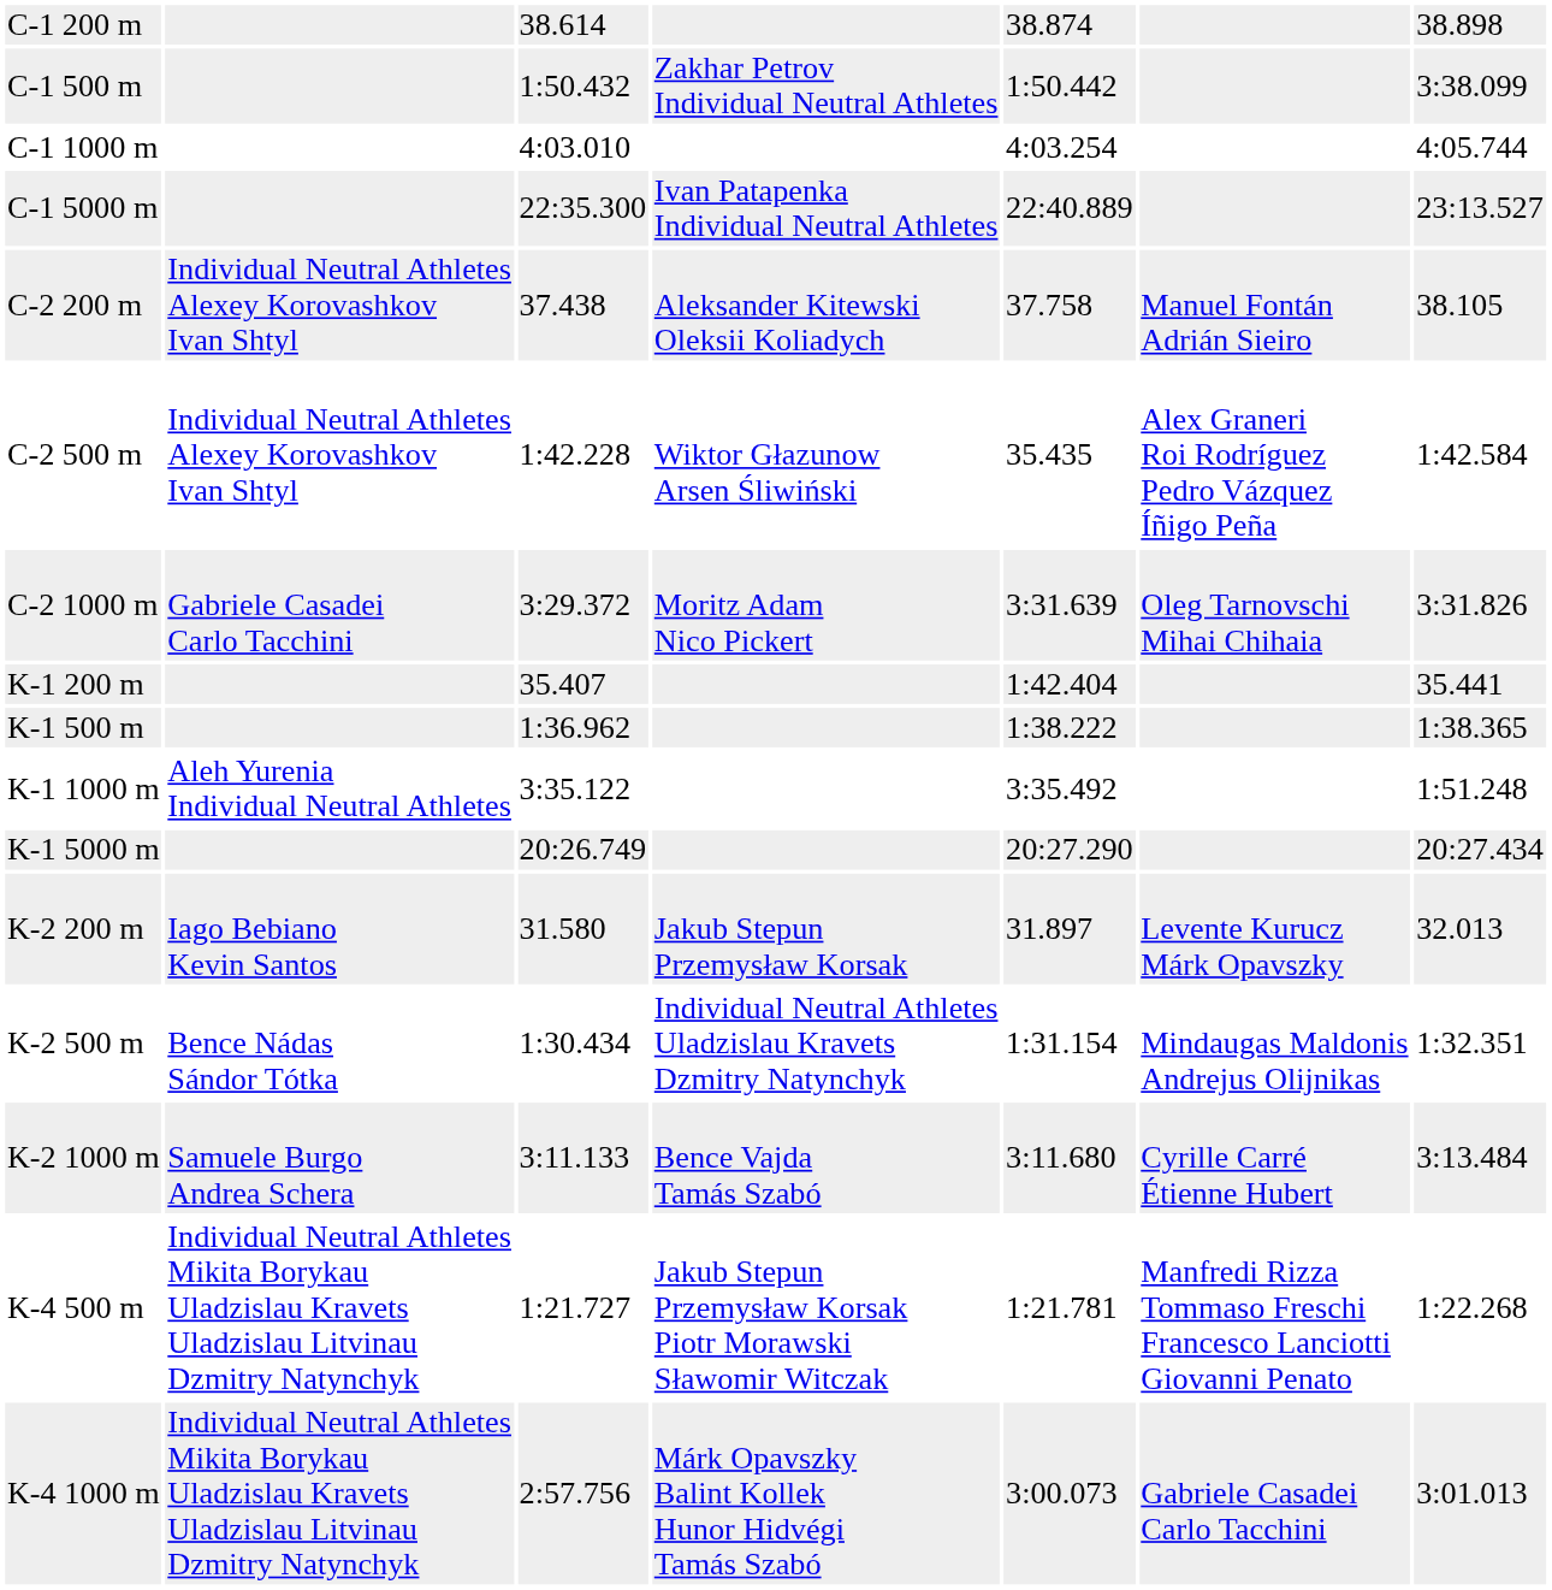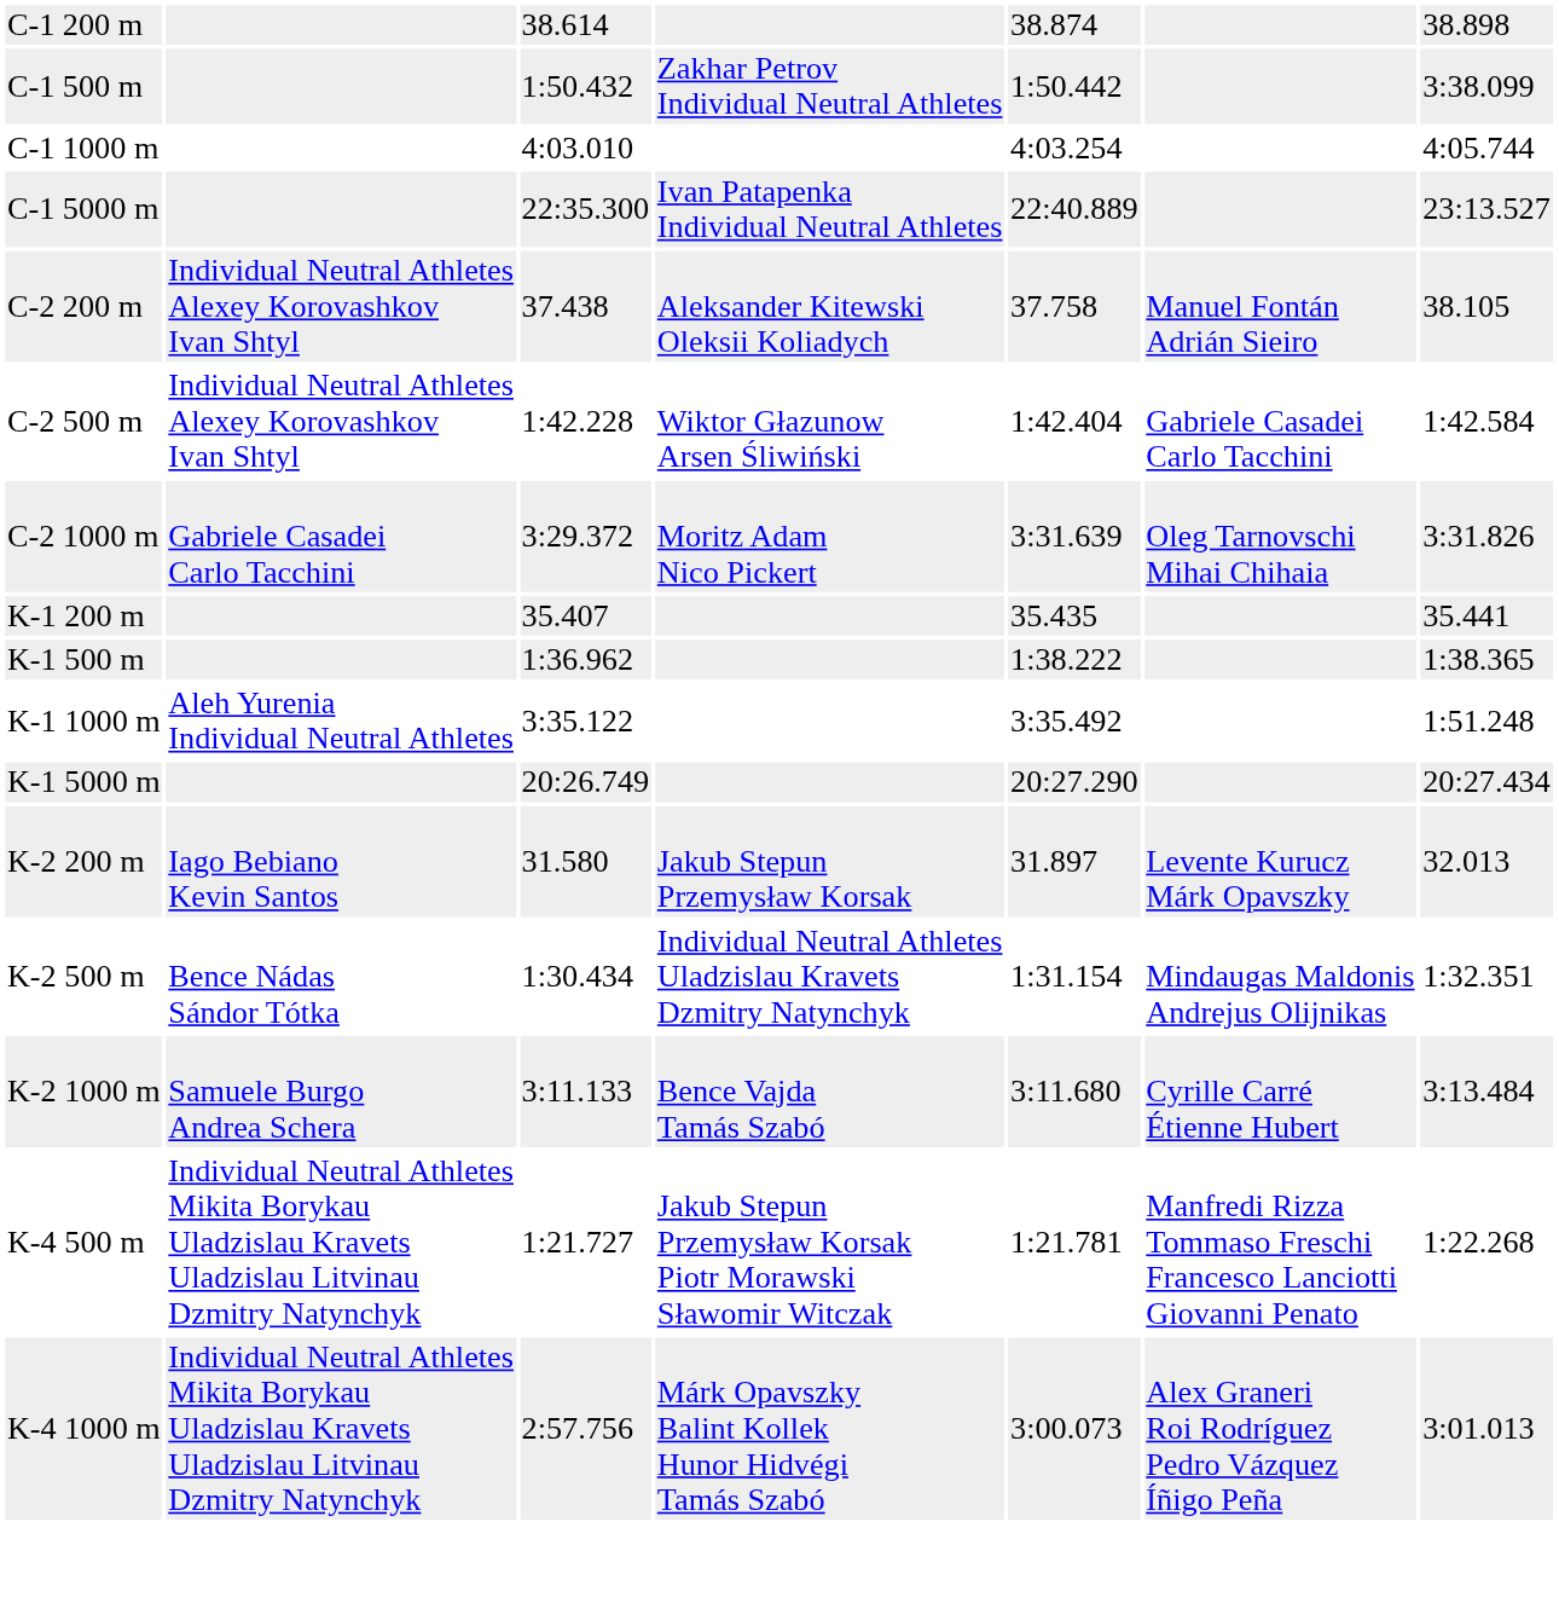 <table>
 <tr style="background:#eee; width:100%;">
 <td>C-1 200 m</td>
 <td></td>
 <td>38.614</td>
 <td></td>
 <td>38.874</td>
 <td></td>
 <td>38.898</td>
 </tr>
 <tr style="background:#eee; width:100%;">
 <td>C-1 500 m</td>
 <td></td>
 <td>1:50.432</td>
 <td><a href='#'>Zakhar Petrov</a><br> <a href='#'>Individual Neutral Athletes</a></td>
 <td>1:50.442</td>
 <td></td>
 <td>3:38.099</td>
 </tr>
 <tr>
 <td>C-1 1000 m</td>
 <td></td>
 <td>4:03.010</td>
 <td></td>
 <td>4:03.254</td>
 <td></td>
 <td>4:05.744</td>
 </tr>
 <tr style="background:#eee; width:100%;">
 <td>C-1 5000 m</td>
 <td></td>
 <td>22:35.300</td>
 <td><a href='#'>Ivan Patapenka</a><br> <a href='#'>Individual Neutral Athletes</a></td>
 <td>22:40.889</td>
 <td></td>
 <td>23:13.527</td>
 </tr>
 <tr style="background:#eee; width:100%;">
 <td>C-2 200 m</td>
 <td> <a href='#'>Individual Neutral Athletes</a><br><a href='#'>Alexey Korovashkov</a><br><a href='#'>Ivan Shtyl</a></td>
 <td>37.438</td>
 <td><br><a href='#'>Aleksander Kitewski</a><br><a href='#'>Oleksii Koliadych</a></td>
 <td>37.758</td>
 <td><br><a href='#'>Manuel Fontán</a><br><a href='#'>Adrián Sieiro</a></td>
 <td>38.105</td>
 </tr>
 <tr>
 <td>C-2 500 m</td>
 <td> <a href='#'>Individual Neutral Athletes</a><br><a href='#'>Alexey Korovashkov</a><br><a href='#'>Ivan Shtyl</a></td>
 <td>1:42.228</td>
 <td><br><a href='#'>Wiktor Głazunow</a><br><a href='#'>Arsen Śliwiński</a></td>
-<td>35.435</td>
-<td><br><a href='#'>Alex Graneri</a><br><a href='#'>Roi Rodríguez</a><br><a href='#'>Pedro Vázquez</a><br><a href='#'>Íñigo Peña</a></td>
+<td>1:42.404</td>
+<td><br><a href='#'>Gabriele Casadei</a><br><a href='#'>Carlo Tacchini</a></td>
 <td>1:42.584</td>
 </tr>
 <tr style="background:#eee; width:100%;">
 <td>C-2 1000 m</td>
 <td><br><a href='#'>Gabriele Casadei</a><br><a href='#'>Carlo Tacchini</a></td>
 <td>3:29.372</td>
 <td><br><a href='#'>Moritz Adam</a><br><a href='#'>Nico Pickert</a></td>
 <td>3:31.639</td>
 <td><br><a href='#'>Oleg Tarnovschi</a><br><a href='#'>Mihai Chihaia</a></td>
 <td>3:31.826</td>
 </tr>
 <tr style="background:#eee; width:100%;">
 <td>K-1 200 m</td>
 <td></td>
 <td>35.407</td>
 <td></td>
-<td>1:42.404</td>
+<td>35.435</td>
 <td></td>
 <td>35.441</td>
 </tr>
 <tr style="background:#eee; width:100%;">
 <td>K-1 500 m</td>
 <td></td>
 <td>1:36.962</td>
 <td></td>
 <td>1:38.222</td>
 <td></td>
 <td>1:38.365</td>
 </tr>
 <tr>
 <td>K-1 1000 m</td>
 <td><a href='#'>Aleh Yurenia</a><br> <a href='#'>Individual Neutral Athletes</a></td>
 <td>3:35.122</td>
 <td></td>
 <td>3:35.492</td>
 <td></td>
 <td>1:51.248</td>
 </tr>
 <tr style="background:#eee; width:100%;">
 <td>K-1 5000 m</td>
 <td></td>
 <td>20:26.749</td>
 <td></td>
 <td>20:27.290</td>
 <td></td>
 <td>20:27.434</td>
 </tr>
 <tr style="background:#eee; width:100%;">
 <td>K-2 200 m</td>
 <td><br><a href='#'>Iago Bebiano</a><br><a href='#'>Kevin Santos</a></td>
 <td>31.580</td>
 <td><br><a href='#'>Jakub Stepun</a><br><a href='#'>Przemysław Korsak</a></td>
 <td>31.897</td>
 <td><br><a href='#'>Levente Kurucz</a><br><a href='#'>Márk Opavszky</a></td>
 <td>32.013</td>
 </tr>
 <tr>
 <td>K-2 500 m</td>
 <td><br><a href='#'>Bence Nádas</a><br><a href='#'>Sándor Tótka</a></td>
 <td>1:30.434</td>
 <td> <a href='#'>Individual Neutral Athletes</a><br><a href='#'>Uladzislau Kravets</a><br><a href='#'>Dzmitry Natynchyk</a></td>
 <td>1:31.154</td>
 <td><br><a href='#'>Mindaugas Maldonis</a><br><a href='#'>Andrejus Olijnikas</a></td>
 <td>1:32.351</td>
 </tr>
 <tr style="background:#eee; width:100%;">
 <td>K-2 1000 m</td>
 <td><br><a href='#'>Samuele Burgo</a><br><a href='#'>Andrea Schera</a></td>
 <td>3:11.133</td>
 <td><br><a href='#'>Bence Vajda</a><br><a href='#'>Tamás Szabó</a></td>
 <td>3:11.680</td>
 <td><br><a href='#'>Cyrille Carré</a><br><a href='#'>Étienne Hubert</a></td>
 <td>3:13.484</td>
 </tr>
 <tr>
 <td>K-4 500 m</td>
 <td> <a href='#'>Individual Neutral Athletes</a><br><a href='#'>Mikita Borykau</a><br><a href='#'>Uladzislau Kravets</a><br><a href='#'>Uladzislau Litvinau</a><br><a href='#'>Dzmitry Natynchyk</a></td>
 <td>1:21.727</td>
 <td><br><a href='#'>Jakub Stepun</a><br><a href='#'>Przemysław Korsak</a><br><a href='#'>Piotr Morawski</a><br><a href='#'>Sławomir Witczak</a></td>
 <td>1:21.781</td>
 <td><br><a href='#'>Manfredi Rizza</a><br><a href='#'>Tommaso Freschi</a><br><a href='#'>Francesco Lanciotti</a><br><a href='#'>Giovanni Penato</a></td>
 <td>1:22.268</td>
 </tr>
 <tr style="background:#eee; width:100%;">
 <td>K-4 1000 m</td>
 <td> <a href='#'>Individual Neutral Athletes</a><br><a href='#'>Mikita Borykau</a><br><a href='#'>Uladzislau Kravets</a><br><a href='#'>Uladzislau Litvinau</a><br><a href='#'>Dzmitry Natynchyk</a></td>
 <td>2:57.756</td>
 <td><br><a href='#'>Márk Opavszky</a><br><a href='#'>Balint Kollek</a><br><a href='#'>Hunor Hidvégi</a><br><a href='#'>Tamás Szabó</a></td>
 <td>3:00.073</td>
-<td><br><a href='#'>Gabriele Casadei</a><br><a href='#'>Carlo Tacchini</a></td>
+<td><br><a href='#'>Alex Graneri</a><br><a href='#'>Roi Rodríguez</a><br><a href='#'>Pedro Vázquez</a><br><a href='#'>Íñigo Peña</a></td>
 <td>3:01.013</td>
 </tr>
 </table>
